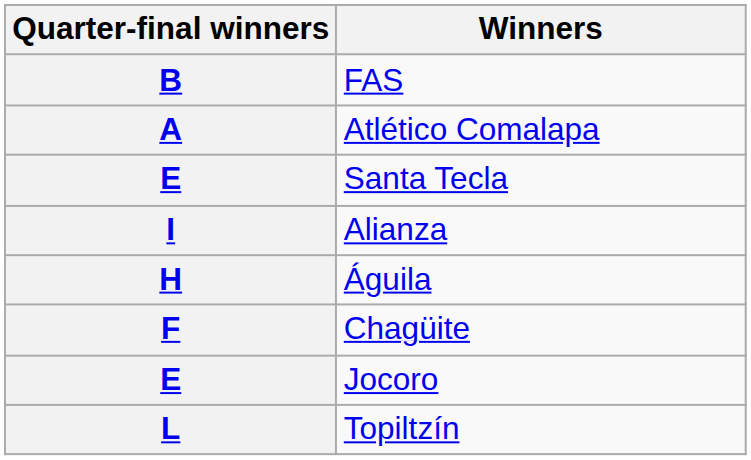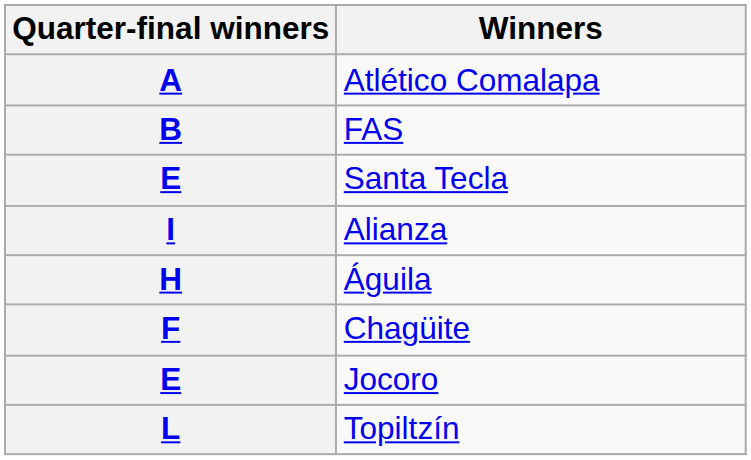 <table class="wikitable">
 <tr>
 <th>Quarter-final winners</th>
 <th width=200>Winners</th>
 </tr>
 <tr>
+<th><a href='#'>A</a></th>
+<td><a href='#'>Atlético Comalapa</a></td>
+</tr>
+<tr>
 <th><a href='#'>B</a></th>
 <td><a href='#'>FAS</a></td>
-</tr>
-<tr>
-<th><a href='#'>A</a></th>
-<td><a href='#'>Atlético Comalapa</a></td>
 </tr>
 <tr>
 <th><a href='#'>E</a></th>
 <td><a href='#'>Santa Tecla</a></td>
 </tr>
 <tr>
 <th><a href='#'>I</a></th>
 <td><a href='#'>Alianza</a></td>
 </tr>
 <tr>
 <th><a href='#'>H</a></th>
 <td><a href='#'>Águila</a></td>
 </tr>
 <tr>
 <th><a href='#'>F</a></th>
 <td><a href='#'>Chagüite</a></td>
 </tr>
 <tr>
 <th><a href='#'>E</a></th>
 <td><a href='#'>Jocoro</a></td>
 </tr>
 <tr>
 <th><a href='#'>L</a></th>
 <td><a href='#'>Topiltzín</a></td>
 </tr>
 </table>
